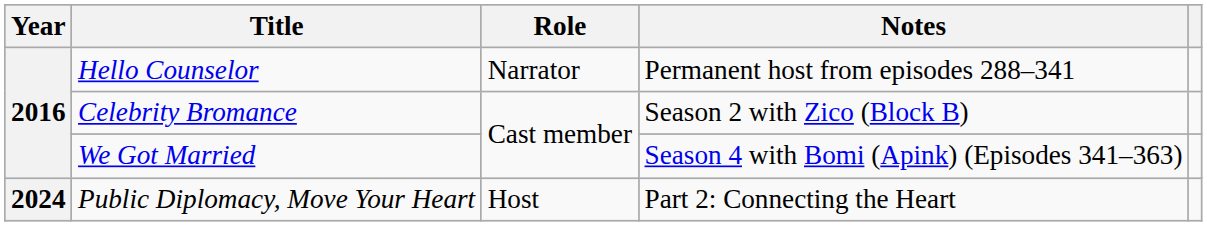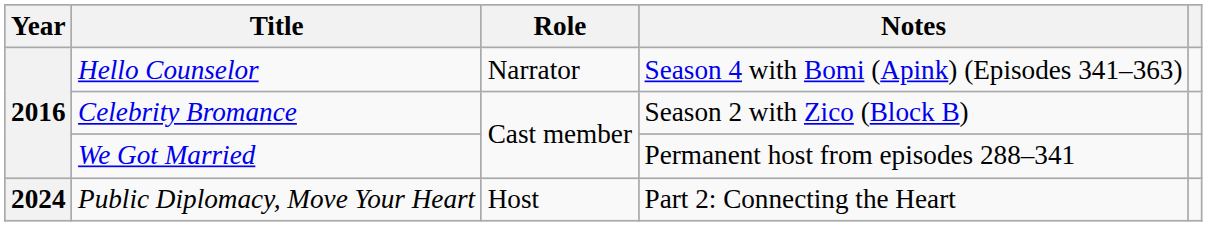 <table class="wikitable plainrowheaders">
 <tr>
 <th scope="col">Year</th>
 <th scope="col">Title</th>
 <th scope="col">Role</th>
 <th scope="col">Notes</th>
 <th scope="col" class="unsortable"></th>
 </tr>
 <tr>
 <th scope="row" rowspan="3">2016</th>
 <td><em><a href='#'>Hello Counselor</a></em></td>
 <td>Narrator</td>
-<td>Permanent host from episodes 288–341</td>
+<td><a href='#'>Season 4</a> with <a href='#'>Bomi</a> (<a href='#'>Apink</a>) (Episodes 341–363)</td>
 <td style="text-align:center"></td>
 </tr>
 <tr>
 <td><em><a href='#'>Celebrity Bromance</a></em></td>
 <td rowspan="2">Cast member</td>
 <td>Season 2 with <a href='#'>Zico</a> (<a href='#'>Block B</a>)</td>
 <td style="text-align:center"></td>
 </tr>
 <tr>
 <td><em><a href='#'>We Got Married</a></em></td>
-<td><a href='#'>Season 4</a> with <a href='#'>Bomi</a> (<a href='#'>Apink</a>) (Episodes 341–363)</td>
+<td>Permanent host from episodes 288–341</td>
 <td style="text-align:center"></td>
 </tr>
 <tr>
 <th scope="row">2024</th>
 <td><em>Public Diplomacy, Move Your Heart</em></td>
 <td>Host</td>
 <td>Part 2: Connecting the Heart</td>
 <td style="text-align:center"></td>
 </tr>
 </table>
